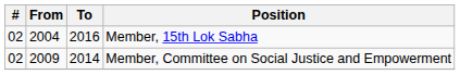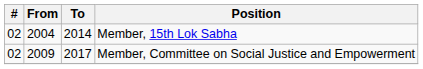 <table class="wikitable sortable">
 <tr>
 <th>#</th>
 <th>From</th>
 <th>To</th>
 <th>Position</th>
 </tr>
 <tr>
 <td>02</td>
 <td>2004</td>
-<td>2016</td>
+<td>2014</td>
 <td>Member, <a href='#'>15th Lok Sabha</a></td>
 </tr>
 <tr>
 <td>02</td>
 <td>2009</td>
-<td>2014</td>
+<td>2017</td>
 <td>Member, Committee on Social Justice and Empowerment</td>
 </tr>
 <tr>
 </tr>
 </table>
